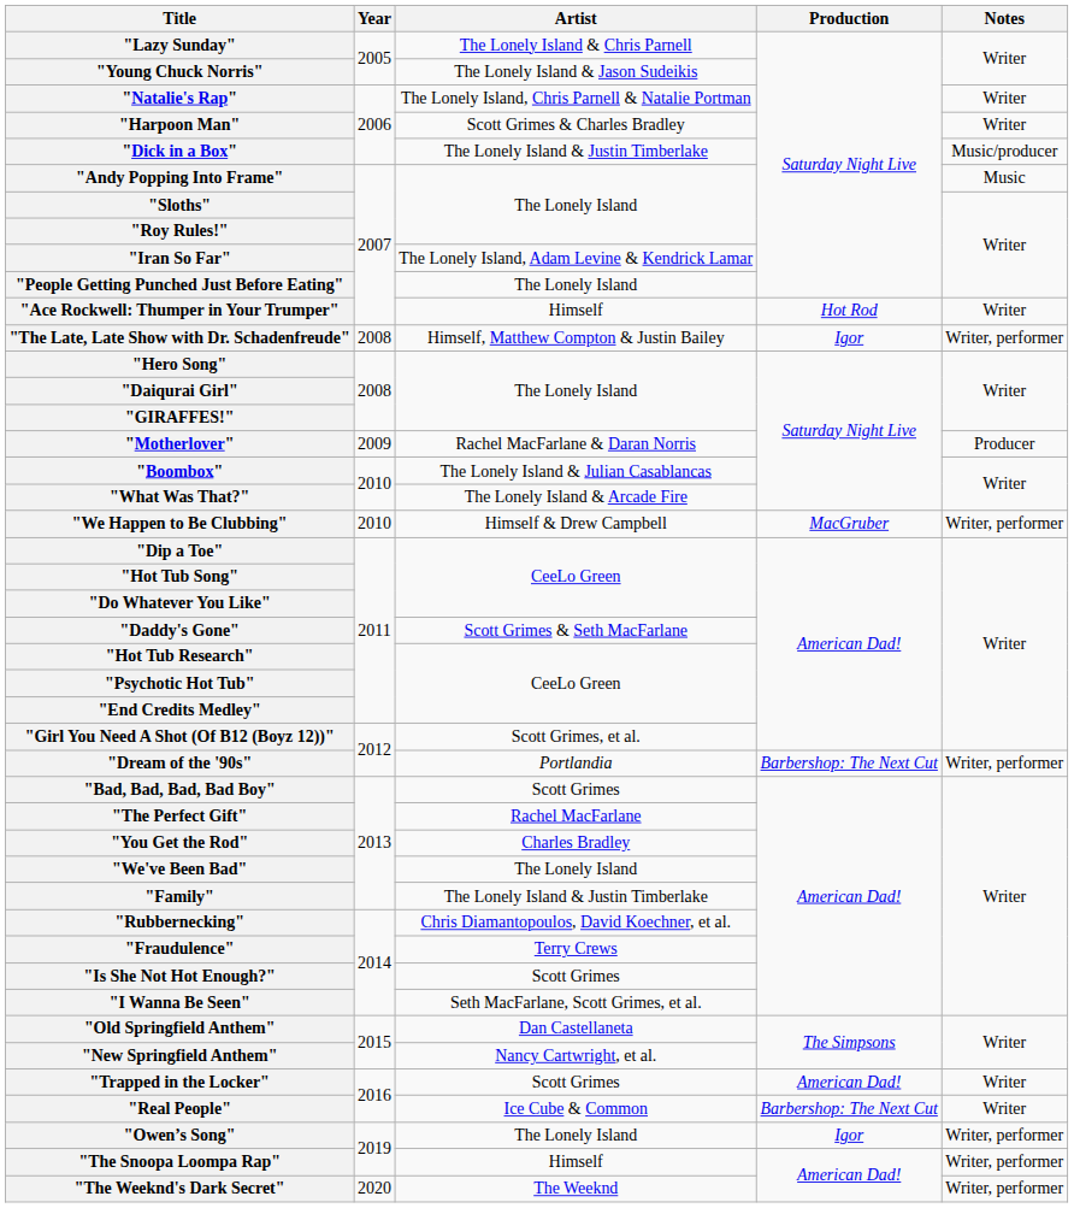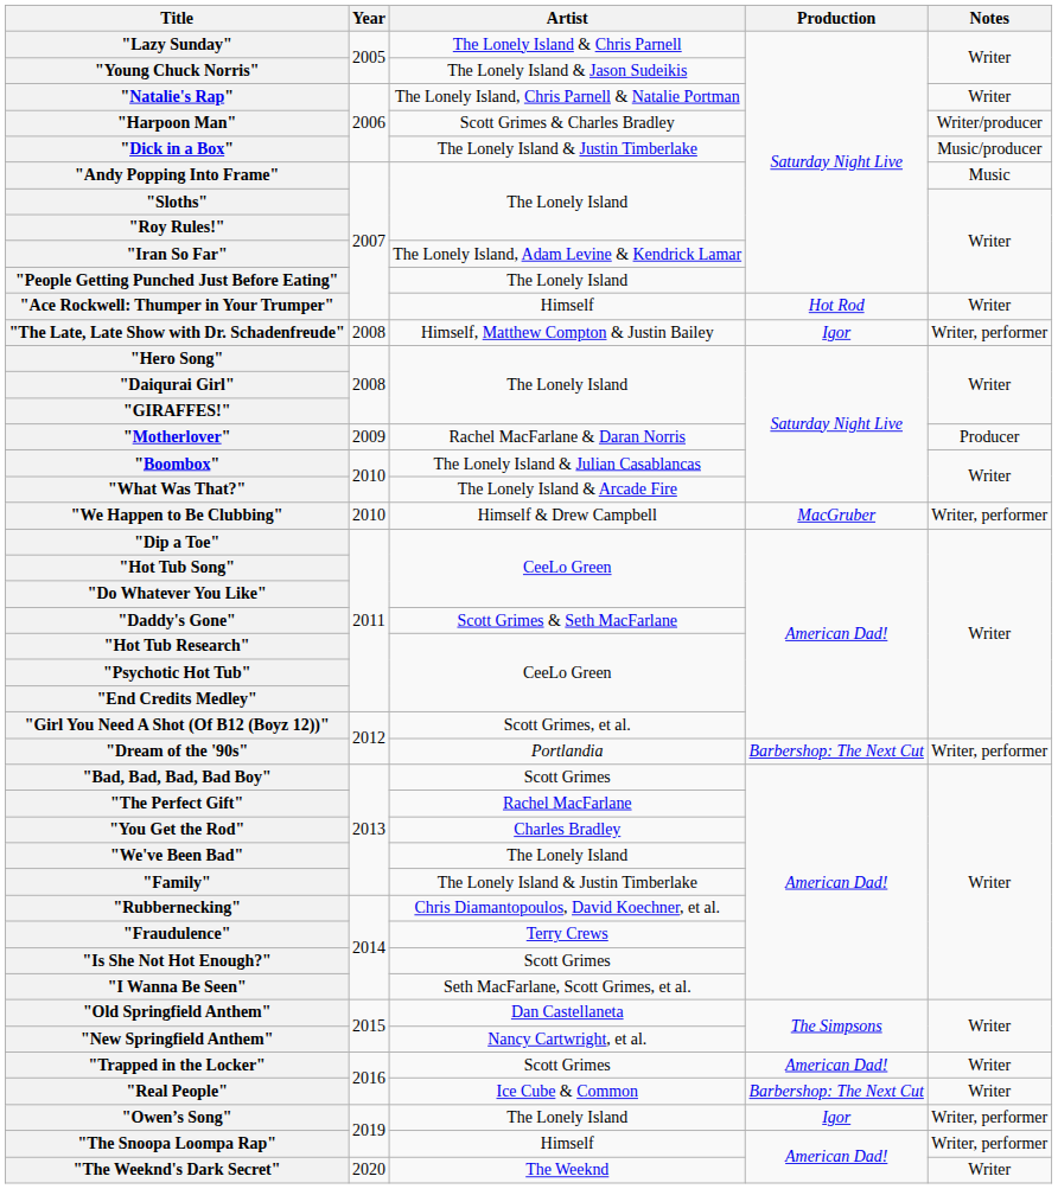 <table class="wikitable plainrowheaders" style="text-align:center;">
 <tr>
 <th scope="col">Title</th>
 <th scope="col">Year</th>
 <th>Artist</th>
 <th>Production</th>
 <th>Notes</th>
 </tr>
 <tr>
 <th scope="row">"Lazy Sunday"</th>
 <td rowspan="2">2005</td>
 <td><a href='#'>The Lonely Island</a> & <a href='#'>Chris Parnell</a></td>
 <td rowspan="10"><em><a href='#'>Saturday Night Live</a></em></td>
 <td rowspan="2">Writer</td>
 </tr>
 <tr>
 <th scope="row">"Young Chuck Norris"</th>
 <td>The Lonely Island & <a href='#'>Jason Sudeikis</a></td>
 </tr>
 <tr>
 <th scope="row">"<a href='#'>Natalie's Rap</a>"</th>
 <td rowspan="3">2006</td>
 <td>The Lonely Island, <a href='#'>Chris Parnell</a> & <a href='#'>Natalie Portman</a></td>
 <td>Writer</td>
 </tr>
 <tr>
 <th scope="row">"Harpoon Man"</th>
 <td>Scott Grimes & Charles Bradley</td>
-<td>Writer</td>
+<td>Writer/producer</td>
 </tr>
 <tr>
 <th scope="row">"<a href='#'>Dick in a Box</a>"</th>
 <td>The Lonely Island & <a href='#'>Justin Timberlake</a></td>
 <td>Music/producer</td>
 </tr>
 <tr>
 <th scope="row">"Andy Popping Into Frame"</th>
 <td rowspan="6">2007</td>
 <td rowspan="3">The Lonely Island</td>
 <td>Music</td>
 </tr>
 <tr>
 <th scope="row">"Sloths"</th>
 <td rowspan="4">Writer</td>
 </tr>
 <tr>
 <th scope="row">"Roy Rules!"</th>
 </tr>
 <tr>
 <th scope="row">"Iran So Far"</th>
 <td>The Lonely Island, <a href='#'>Adam Levine</a> & <a href='#'>Kendrick Lamar</a></td>
 </tr>
 <tr>
 <th scope="row">"People Getting Punched Just Before Eating"</th>
 <td>The Lonely Island</td>
 </tr>
 <tr>
 <th scope="row">"Ace Rockwell: Thumper in Your Trumper"</th>
 <td>Himself</td>
 <td><a href='#'><em>Hot Rod</em></a></td>
 <td>Writer</td>
 </tr>
 <tr>
 <th scope="row">"The Late, Late Show with Dr. Schadenfreude"</th>
 <td>2008</td>
 <td>Himself, <a href='#'>Matthew Compton</a> & Justin Bailey</td>
 <td><a href='#'><em>Igor</em></a></td>
 <td>Writer, performer</td>
 </tr>
 <tr>
 <th scope="row">"Hero Song"</th>
 <td rowspan="3">2008</td>
 <td rowspan="3">The Lonely Island</td>
 <td rowspan="6"><em><a href='#'>Saturday Night Live</a></em></td>
 <td rowspan="3">Writer</td>
 </tr>
 <tr>
 <th scope="row">"Daiqurai Girl"</th>
 </tr>
 <tr>
 <th scope="row">"GIRAFFES!"</th>
 </tr>
 <tr>
 <th scope="row">"<a href='#'>Motherlover</a>"</th>
 <td>2009</td>
 <td>Rachel MacFarlane & <a href='#'>Daran Norris</a></td>
 <td>Producer</td>
 </tr>
 <tr>
 <th scope="row">"<a href='#'>Boombox</a>"</th>
 <td rowspan="2">2010</td>
 <td>The Lonely Island & <a href='#'>Julian Casablancas</a></td>
 <td rowspan="2">Writer</td>
 </tr>
 <tr>
 <th scope="row">"What Was That?"</th>
 <td>The Lonely Island & <a href='#'>Arcade Fire</a></td>
 </tr>
 <tr>
 <th scope="row">"We Happen to Be Clubbing"</th>
 <td>2010</td>
 <td>Himself & Drew Campbell</td>
 <td><a href='#'><em>MacGruber</em></a></td>
 <td>Writer, performer</td>
 </tr>
 <tr>
 <th scope="row">"Dip a Toe"</th>
 <td rowspan="7">2011</td>
 <td rowspan="3"><a href='#'>CeeLo Green</a></td>
 <td rowspan="8"><em><a href='#'>American Dad!</a></em></td>
 <td rowspan="8">Writer</td>
 </tr>
 <tr>
 <th scope="row">"Hot Tub Song"</th>
 </tr>
 <tr>
 <th scope="row">"Do Whatever You Like"</th>
 </tr>
 <tr>
 <th scope="row">"Daddy's Gone"</th>
 <td><a href='#'>Scott Grimes</a> & <a href='#'>Seth MacFarlane</a></td>
 </tr>
 <tr>
 <th scope="row">"Hot Tub Research"</th>
 <td rowspan="3">CeeLo Green</td>
 </tr>
 <tr>
 <th scope="row">"Psychotic Hot Tub"</th>
 </tr>
 <tr>
 <th scope="row">"End Credits Medley"</th>
 </tr>
 <tr>
 <th scope="row">"Girl You Need A Shot (Of B12 (Boyz 12))"</th>
 <td rowspan="2">2012</td>
 <td>Scott Grimes, et al.</td>
 </tr>
 <tr>
 <th scope="row">"Dream of the '90s"</th>
 <td><em>Portlandia</em></td>
 <td><em><a href='#'>Barbershop: The Next Cut</a></em></td>
 <td>Writer, performer</td>
 </tr>
 <tr>
 <th scope="row">"Bad, Bad, Bad, Bad Boy"</th>
 <td rowspan="5">2013</td>
 <td>Scott Grimes</td>
 <td rowspan="9"><em><a href='#'>American Dad!</a></em></td>
 <td rowspan="9">Writer</td>
 </tr>
 <tr>
 <th scope="row">"The Perfect Gift"</th>
 <td><a href='#'>Rachel MacFarlane</a></td>
 </tr>
 <tr>
 <th scope="row">"You Get the Rod"</th>
 <td><a href='#'>Charles Bradley</a></td>
 </tr>
 <tr>
 <th scope="row">"We've Been Bad"</th>
 <td>The Lonely Island</td>
 </tr>
 <tr>
 <th scope="row">"Family"</th>
 <td>The Lonely Island & Justin Timberlake</td>
 </tr>
 <tr>
 <th scope="row">"Rubbernecking"</th>
 <td rowspan="4">2014</td>
 <td><a href='#'>Chris Diamantopoulos</a>, <a href='#'>David Koechner</a>, et al.</td>
 </tr>
 <tr>
 <th scope="row">"Fraudulence"</th>
 <td><a href='#'>Terry Crews</a></td>
 </tr>
 <tr>
 <th scope="row">"Is She Not Hot Enough?"</th>
 <td>Scott Grimes</td>
 </tr>
 <tr>
 <th scope="row">"I Wanna Be Seen"</th>
 <td>Seth MacFarlane, Scott Grimes, et al.</td>
 </tr>
 <tr>
 <th scope="row">"Old Springfield Anthem"</th>
 <td rowspan="2">2015</td>
 <td><a href='#'>Dan Castellaneta</a></td>
 <td rowspan="2"><em><a href='#'>The Simpsons</a></em></td>
 <td rowspan="2">Writer</td>
 </tr>
 <tr>
 <th scope="row">"New Springfield Anthem"</th>
 <td><a href='#'>Nancy Cartwright</a>, et al.</td>
 </tr>
 <tr>
 <th scope="row">"Trapped in the Locker"</th>
 <td rowspan="2">2016</td>
 <td>Scott Grimes</td>
 <td><em><a href='#'>American Dad!</a></em></td>
 <td>Writer</td>
 </tr>
 <tr>
 <th scope="row">"Real People"</th>
 <td><a href='#'>Ice Cube</a> & <a href='#'>Common</a></td>
 <td><em><a href='#'>Barbershop: The Next Cut</a></em></td>
 <td>Writer</td>
 </tr>
 <tr>
 <th scope="row">"Owen’s Song"</th>
 <td rowspan="2">2019</td>
 <td>The Lonely Island</td>
 <td><a href='#'><em>Igor</em></a></td>
 <td>Writer, performer</td>
 </tr>
 <tr>
 <th scope="row">"The Snoopa Loompa Rap"</th>
 <td>Himself</td>
 <td rowspan="2"><em><a href='#'>American Dad!</a></em></td>
 <td>Writer, performer</td>
 </tr>
 <tr>
 <th scope="row">"The Weeknd's Dark Secret"</th>
 <td>2020</td>
 <td><a href='#'>The Weeknd</a></td>
-<td>Writer, performer</td>
+<td>Writer</td>
 </tr>
 </table>
